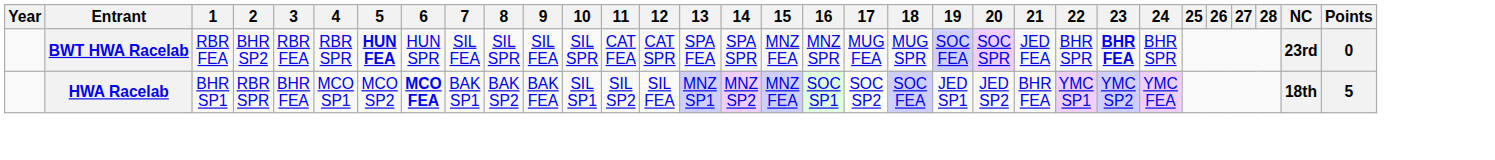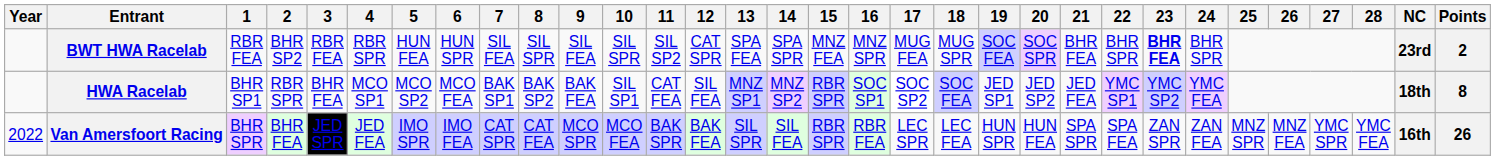 <table class="wikitable" style="text-align:center; font-size:85%">
 <tr>
 <th>Year</th>
 <th>Entrant</th>
 <th>1</th>
 <th>2</th>
 <th>3</th>
 <th>4</th>
 <th>5</th>
 <th>6</th>
 <th>7</th>
 <th>8</th>
 <th>9</th>
 <th>10</th>
 <th>11</th>
 <th>12</th>
 <th>13</th>
 <th>14</th>
 <th>15</th>
 <th>16</th>
 <th>17</th>
 <th>18</th>
 <th>19</th>
 <th>20</th>
 <th>21</th>
 <th>22</th>
 <th>23</th>
 <th>24</th>
 <th>25</th>
 <th>26</th>
 <th>27</th>
 <th>28</th>
 <th>NC</th>
 <th>Points</th>
 </tr>
 <tr>
 <td></td>
 <th nowrap><a href='#'>BWT HWA Racelab</a></th>
 <td style="background:#;"><a href='#'>RBR<br>FEA</a><br></td>
 <td style="background:#;"><a href='#'>BHR<br>SP2</a></td>
 <td style="background:#;"><a href='#'>RBR<br>FEA</a><br></td>
 <td style="background:#;"><a href='#'>RBR<br>SPR</a><br></td>
-<td style="background:#;"><strong><a href='#'>HUN<br>FEA</a><br></strong></td>
+<td style="background:#;"><a href='#'>HUN<br>FEA</a><br></td>
 <td style="background:#;"><a href='#'>HUN<br>SPR</a><br></td>
 <td style="background:#;"><a href='#'>SIL<br>FEA</a><br></td>
 <td style="background:#;"><a href='#'>SIL<br>SPR</a><br></td>
 <td style="background:#;"><a href='#'>SIL<br>FEA</a><br></td>
 <td style="background:#;"><a href='#'>SIL<br>SPR</a><br></td>
-<td style="background:#;"><a href='#'>CAT<br>FEA</a><br></td>
+<td style="background:#;"><a href='#'>SIL<br>SP2</a></td>
 <td style="background:#;"><a href='#'>CAT<br>SPR</a><br></td>
 <td style="background:#;"><a href='#'>SPA<br>FEA</a><br></td>
 <td style="background:#;"><a href='#'>SPA<br>SPR</a><br></td>
 <td style="background:#;"><a href='#'>MNZ<br>FEA</a><br></td>
 <td style="background:#;"><a href='#'>MNZ<br>SPR</a><br></td>
 <td style="background:#;"><a href='#'>MUG<br>FEA</a><br></td>
 <td style="background:#;"><a href='#'>MUG<br>SPR</a><br></td>
 <td style="background:#CFCFFF;"><a href='#'>SOC<br>FEA</a><br></td>
 <td style="background:#EFCFFF;"><a href='#'>SOC<br>SPR</a><br></td>
-<td style="background:#;"><a href='#'>JED<br>FEA</a></td>
+<td style="background:#;"><a href='#'>BHR<br>FEA</a><br></td>
 <td style="background:#;"><a href='#'>BHR<br>SPR</a><br></td>
 <td style="background:#;"><strong><a href='#'>BHR<br>FEA</a><br></strong></td>
 <td style="background:#;"><a href='#'>BHR<br>SPR</a><br></td>
 <td colspan=4></td>
 <th>23rd</th>
-<th>0</th>
+<th>2</th>
 </tr>
 <tr>
 <td></td>
 <th nowrap><a href='#'>HWA Racelab</a></th>
 <td style="background:#;"><a href='#'>BHR<br>SP1</a></td>
 <td style="background:#;"><a href='#'>RBR<br>SPR</a><br></td>
 <td style="background:#;"><a href='#'>BHR<br>FEA</a></td>
 <td style="background:#;"><a href='#'>MCO<br>SP1</a></td>
 <td style="background:#;"><a href='#'>MCO<br>SP2</a></td>
-<td style="background:#;"><strong><a href='#'>MCO<br>FEA</a></strong></td>
+<td style="background:#;"><a href='#'>MCO<br>FEA</a></td>
 <td style="background:#;"><a href='#'>BAK<br>SP1</a></td>
 <td style="background:#;"><a href='#'>BAK<br>SP2</a></td>
 <td style="background:#;"><a href='#'>BAK<br>FEA</a></td>
 <td style="background:#;"><a href='#'>SIL<br>SP1</a></td>
-<td style="background:#;"><a href='#'>SIL<br>SP2</a></td>
+<td style="background:#;"><a href='#'>CAT<br>FEA</a><br></td>
 <td style="background:#;"><a href='#'>SIL<br>FEA</a></td>
 <td style="background:#CFCFFF;"><a href='#'>MNZ<br>SP1</a><br></td>
 <td style="background:#EFCFFF;"><a href='#'>MNZ<br>SP2</a><br></td>
-<td style="background:#CFCFFF;"><a href='#'>MNZ<br>FEA</a><br></td>
+<td style="background:#CFCFFF;"><a href='#'>RBR<br>SPR</a><br></td>
 <td style="background:#DFFFDF;"><a href='#'>SOC<br>SP1</a><br></td>
 <td style="background:#FFFFFF;"><a href='#'>SOC<br>SP2</a><br></td>
 <td style="background:#CFCFFF;"><a href='#'>SOC<br>FEA</a><br></td>
 <td style="background:#;"><a href='#'>JED<br>SP1</a></td>
 <td style="background:#;"><a href='#'>JED<br>SP2</a></td>
-<td style="background:#;"><a href='#'>BHR<br>FEA</a><br></td>
+<td style="background:#;"><a href='#'>JED<br>FEA</a></td>
 <td style="background:#EFCFFF;"><a href='#'>YMC<br>SP1</a><br></td>
 <td style="background:#CFCFFF;"><a href='#'>YMC<br>SP2</a><br></td>
 <td style="background:#EFCFFF;"><a href='#'>YMC<br>FEA</a><br></td>
 <td colspan=4></td>
 <th>18th</th>
-<th>5</th>
+<th>8</th>
+</tr>
+<tr>
+<td><a href='#'>2022</a></td>
+<th nowrap><a href='#'>Van Amersfoort Racing</a></th>
+<td style="background:#EFCFFF;"><a href='#'>BHR<br>SPR</a><br></td>
+<td style="background:#DFFFDF;"><a href='#'>BHR<br>FEA</a><br></td>
+<td style="background:#000000; color:white;"><a href='#'><span>JED<br>SPR</span></a><br></td>
+<td style="background:#DFFFDF;"><a href='#'>JED<br>FEA</a><br></td>
+<td style="background:#CFCFFF;"><a href='#'>IMO<br>SPR</a><br></td>
+<td style="background:#CFCFFF;"><a href='#'>IMO<br>FEA</a><br></td>
+<td style="background:#CFCFFF;"><a href='#'>CAT<br>SPR</a><br></td>
+<td style="background:#CFCFFF;"><a href='#'>CAT<br>FEA</a><br></td>
+<td style="background:#CFCFFF;"><a href='#'>MCO<br>SPR</a><br></td>
+<td style="background:#CFCFFF;"><a href='#'>MCO<br>FEA</a><br></td>
+<td style="background:#CFCFFF;"><a href='#'>BAK<br>SPR</a><br></td>
+<td style="background:#DFFFDF;"><a href='#'>BAK<br>FEA</a><br></td>
+<td style="background:#CFCFFF;"><a href='#'>SIL<br>SPR</a><br></td>
+<td style="background:#DFFFDF;"><a href='#'>SIL<br>FEA</a><br></td>
+<td style="background:#CFCFFF;"><a href='#'>RBR<br>SPR</a><br></td>
+<td style="background:#DFFFDF;"><a href='#'>RBR<br>FEA</a><br></td>
+<td style="background:#;"><a href='#'>LEC<br>SPR</a></td>
+<td style="background:#;"><a href='#'>LEC<br>FEA</a></td>
+<td style="background:#;"><a href='#'>HUN<br>SPR</a></td>
+<td style="background:#;"><a href='#'>HUN<br>FEA</a></td>
+<td style="background:#;"><a href='#'>SPA<br>SPR</a></td>
+<td style="background:#;"><a href='#'>SPA<br>FEA</a></td>
+<td style="background:#;"><a href='#'>ZAN<br>SPR</a></td>
+<td style="background:#;"><a href='#'>ZAN<br>FEA</a></td>
+<td style="background:#;"><a href='#'>MNZ<br>SPR</a></td>
+<td style="background:#;"><a href='#'>MNZ<br>FEA</a></td>
+<td style="background:#;"><a href='#'>YMC<br>SPR</a></td>
+<td style="background:#;"><a href='#'>YMC<br>FEA</a></td>
+<th>16th</th>
+<th>26</th>
 </tr>
 </table>
